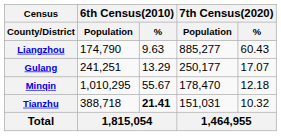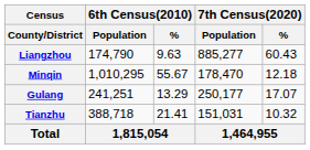 <table class="wikitable">
 <tr>
 <th><small><strong>Census</strong></small></th>
 <th colspan="2">6th Census(2010)</th>
 <th colspan="2">7th Census(2020)</th>
 </tr>
 <tr>
 <th><small>County/District</small></th>
 <th><small>Population</small></th>
 <th><small>%</small></th>
 <th><small>Population</small></th>
 <th><small>%</small></th>
 </tr>
 <tr>
 <th><small><a href='#'>Liangzhou</a></small></th>
 <td>174,790</td>
 <td>9.63</td>
 <td>885,277</td>
 <td>60.43</td>
 </tr>
 <tr>
+<th><small><a href='#'>Minqin</a></small></th>
+<td>1,010,295</td>
+<td>55.67</td>
+<td>178,470</td>
+<td>12.18</td>
+</tr>
+<tr>
 <th><small><a href='#'>Gulang</a></small></th>
 <td>241,251</td>
 <td>13.29</td>
 <td>250,177</td>
 <td>17.07</td>
 </tr>
 <tr>
-<th><small><a href='#'>Minqin</a></small></th>
-<td>1,010,295</td>
-<td>55.67</td>
-<td>178,470</td>
-<td>12.18</td>
-</tr>
-<tr>
 <th><small><a href='#'>Tianzhu</a></small></th>
 <td>388,718</td>
-<td><strong>21.41</strong></td>
+<td>21.41</td>
 <td>151,031</td>
 <td>10.32</td>
 </tr>
 <tr>
 <th>Total</th>
 <th colspan="2">1,815,054</th>
 <th colspan="2">1,464,955</th>
 </tr>
 </table>
